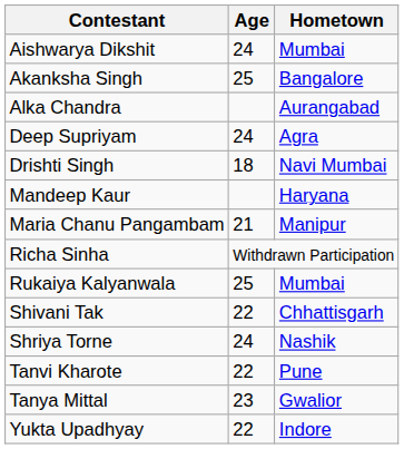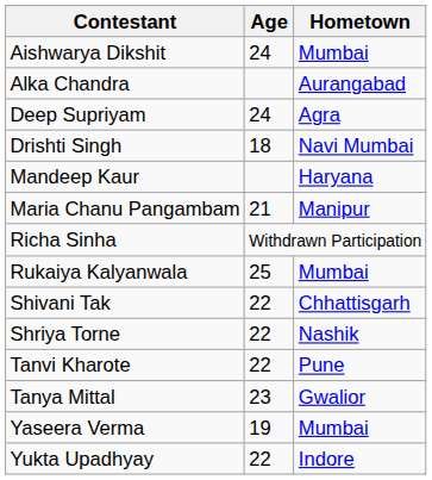 <table class="wikitable sortable" style="font-size: 95%;">
 <tr>
 <th>Contestant</th>
 <th>Age</th>
 <th>Hometown</th>
 </tr>
 <tr>
 <td>Aishwarya Dikshit</td>
 <td>24</td>
 <td><a href='#'>Mumbai</a></td>
-</tr>
-<tr>
-<td>Akanksha Singh</td>
-<td>25</td>
-<td><a href='#'>Bangalore</a></td>
 </tr>
 <tr>
 <td>Alka Chandra</td>
 <td></td>
 <td><a href='#'>Aurangabad</a></td>
 </tr>
 <tr>
 <td>Deep Supriyam</td>
 <td>24</td>
 <td><a href='#'>Agra</a></td>
 </tr>
 <tr>
 <td>Drishti Singh</td>
 <td>18</td>
 <td><a href='#'>Navi Mumbai</a></td>
 </tr>
 <tr>
 <td>Mandeep Kaur</td>
 <td></td>
 <td><a href='#'>Haryana</a></td>
 </tr>
 <tr>
 <td>Maria Chanu Pangambam</td>
 <td>21</td>
 <td><a href='#'>Manipur</a></td>
 </tr>
 <tr>
 <td>Richa Sinha</td>
 <td align="center" colspan=2><small>Withdrawn Participation</small></td>
 </tr>
 <tr>
 <td>Rukaiya Kalyanwala</td>
 <td>25</td>
 <td><a href='#'>Mumbai</a></td>
 </tr>
 <tr>
 <td>Shivani Tak</td>
 <td>22</td>
 <td><a href='#'>Chhattisgarh</a></td>
 </tr>
 <tr>
 <td>Shriya Torne</td>
-<td>24</td>
+<td>22</td>
 <td><a href='#'>Nashik</a></td>
 </tr>
 <tr>
 <td>Tanvi Kharote</td>
 <td>22</td>
 <td><a href='#'>Pune</a></td>
 </tr>
 <tr>
 <td>Tanya Mittal</td>
 <td>23</td>
 <td><a href='#'>Gwalior</a></td>
 </tr>
 <tr>
+<td>Yaseera Verma</td>
+<td>19</td>
+<td><a href='#'>Mumbai</a></td>
+</tr>
+<tr>
 <td>Yukta Upadhyay</td>
 <td>22</td>
 <td><a href='#'>Indore</a></td>
 </tr>
 </table>
